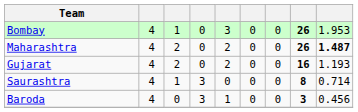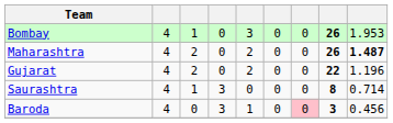 <table class="wikitable" style="text-align:center">
 <tr>
 <th style="width:160px">Team</th>
 <th style="width:25px"></th>
 <th style="width:25px"></th>
 <th style="width:25px"></th>
 <th style="width:25px"></th>
 <th style="width:25px"></th>
 <th style="width:25px"></th>
 <th style="width:25px"></th>
 <th style="width:25px;"></th>
 </tr>
 <tr style="background:#cfc;">
 <td style="text-align:left"><a href='#'>Bombay</a></td>
 <td>4</td>
 <td>1</td>
 <td>0</td>
 <td>3</td>
 <td>0</td>
 <td>0</td>
 <td><strong>26</strong></td>
 <td>1.953</td>
 </tr>
 <tr>
 <td style="text-align:left"><a href='#'>Maharashtra</a></td>
 <td>4</td>
 <td>2</td>
 <td>0</td>
 <td>2</td>
 <td>0</td>
 <td>0</td>
 <td><strong>26</strong></td>
 <td><strong>1.487</strong></td>
 </tr>
 <tr>
 <td style="text-align:left"><a href='#'>Gujarat</a></td>
 <td>4</td>
 <td>2</td>
 <td>0</td>
 <td>2</td>
 <td>0</td>
 <td>0</td>
-<td><strong>16</strong></td>
-<td>1.193</td>
+<td><strong>22</strong></td>
+<td>1.196</td>
 </tr>
 <tr>
 <td style="text-align:left"><a href='#'>Saurashtra</a></td>
 <td>4</td>
 <td>1</td>
 <td>3</td>
 <td>0</td>
 <td>0</td>
 <td>0</td>
 <td><strong>8</strong></td>
 <td>0.714</td>
 </tr>
 <tr>
 <td style="text-align:left"><a href='#'>Baroda</a></td>
 <td>4</td>
 <td>0</td>
 <td>3</td>
 <td>1</td>
 <td>0</td>
-<td>0</td>
+<td style="background: pink;">0</td>
 <td><strong>3</strong></td>
 <td>0.456</td>
 </tr>
 <tr>
 </tr>
 </table>
